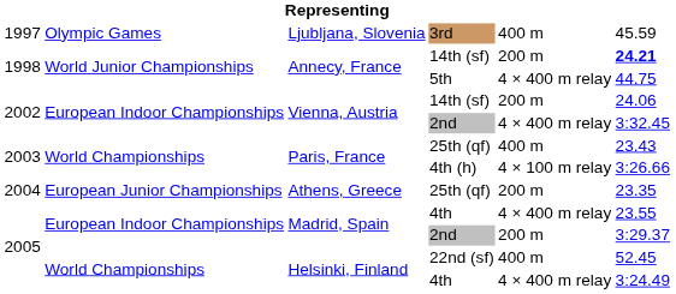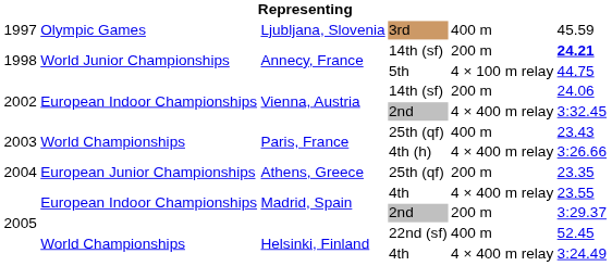 <table>
 <tr>
 <th colspan="6">Representing </th>
 </tr>
 <tr>
 <td>1997</td>
 <td><a href='#'>Olympic Games</a></td>
 <td><a href='#'>Ljubljana, Slovenia</a></td>
 <td bgcolor=cc9966>3rd</td>
 <td>400 m</td>
 <td>45.59</td>
 </tr>
 <tr>
 <td rowspan=2>1998</td>
 <td rowspan=2><a href='#'>World Junior Championships</a></td>
 <td rowspan=2><a href='#'>Annecy, France</a></td>
 <td>14th (sf)</td>
 <td>200 m</td>
 <td><strong><a href='#'>24.21</a></strong></td>
 </tr>
 <tr>
 <td>5th</td>
-<td>4 × 400 m relay</td>
+<td>4 × 100 m relay</td>
 <td><a href='#'>44.75</a></td>
 </tr>
 <tr>
 <td rowspan=2>2002</td>
 <td rowspan=2><a href='#'>European Indoor Championships</a></td>
 <td rowspan=2><a href='#'>Vienna, Austria</a></td>
 <td>14th (sf)</td>
 <td>200 m</td>
 <td><a href='#'>24.06</a></td>
 </tr>
 <tr>
 <td bgcolor="silver">2nd</td>
 <td>4 × 400 m relay</td>
 <td><a href='#'>3:32.45</a></td>
 </tr>
 <tr>
 <td rowspan=2>2003</td>
 <td rowspan=2><a href='#'>World Championships</a></td>
 <td rowspan=2><a href='#'>Paris, France</a></td>
 <td>25th (qf)</td>
 <td>400 m</td>
 <td><a href='#'>23.43</a></td>
 </tr>
 <tr>
 <td>4th (h)</td>
-<td>4 × 100 m relay</td>
+<td>4 × 400 m relay</td>
 <td><a href='#'>3:26.66</a></td>
 </tr>
 <tr>
 <td>2004</td>
 <td><a href='#'>European Junior Championships</a></td>
 <td><a href='#'>Athens, Greece</a></td>
 <td>25th (qf)</td>
 <td>200 m</td>
 <td><a href='#'>23.35</a></td>
 </tr>
 <tr>
 <td rowspan=4>2005</td>
 <td rowspan=2><a href='#'>European Indoor Championships</a></td>
 <td rowspan=2><a href='#'>Madrid, Spain</a></td>
 <td>4th</td>
 <td>4 × 400 m relay</td>
 <td><a href='#'>23.55</a></td>
 </tr>
 <tr>
 <td bgcolor="silver">2nd</td>
 <td>200 m</td>
 <td><a href='#'>3:29.37</a></td>
 </tr>
 <tr>
 <td rowspan=2><a href='#'>World Championships</a></td>
 <td rowspan=2><a href='#'>Helsinki, Finland</a></td>
 <td>22nd (sf)</td>
 <td>400 m</td>
 <td><a href='#'>52.45</a></td>
 </tr>
 <tr>
 <td>4th</td>
 <td>4 × 400 m relay</td>
 <td><a href='#'>3:24.49</a></td>
 </tr>
 </table>
